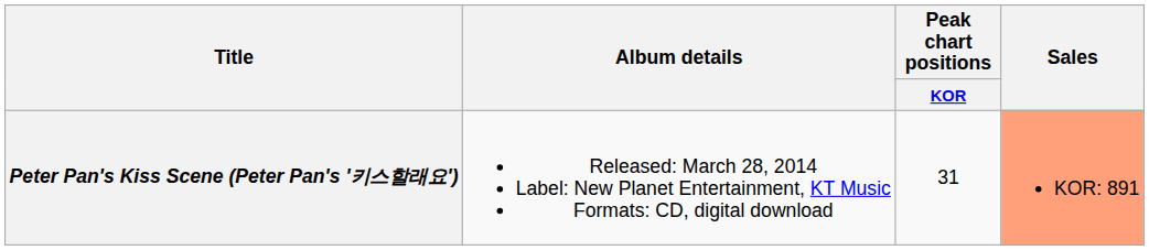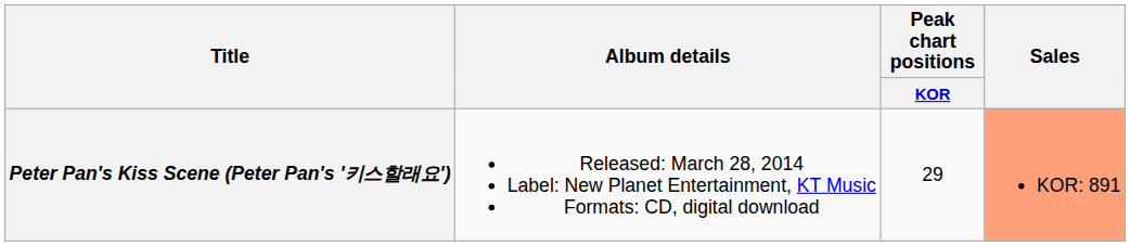 <table class="wikitable plainrowheaders" style="text-align:center;">
 <tr>
 <th scope="col" rowspan="2">Title</th>
 <th scope="col" rowspan="2">Album details</th>
 <th scope="col" colspan="1" style="width:5em;">Peak chart positions</th>
 <th scope="col" rowspan="2">Sales</th>
 </tr>
 <tr>
 <th><small><a href='#'>KOR</a></small><br></th>
 </tr>
 <tr>
 <th scope="row"><em>Peter Pan's Kiss Scene (Peter Pan's '키스할래요')</em></th>
 <td><br><ul><li>Released: March 28, 2014</li><li>Label: New Planet Entertainment, <a href='#'>KT Music</a></li><li>Formats: CD, digital download</li></ul></td>
-<td>31</td>
+<td>29</td>
 <td style="background: lightsalmon;"><br><ul><li>KOR: 891</li></ul></td>
 </tr>
 </table>
